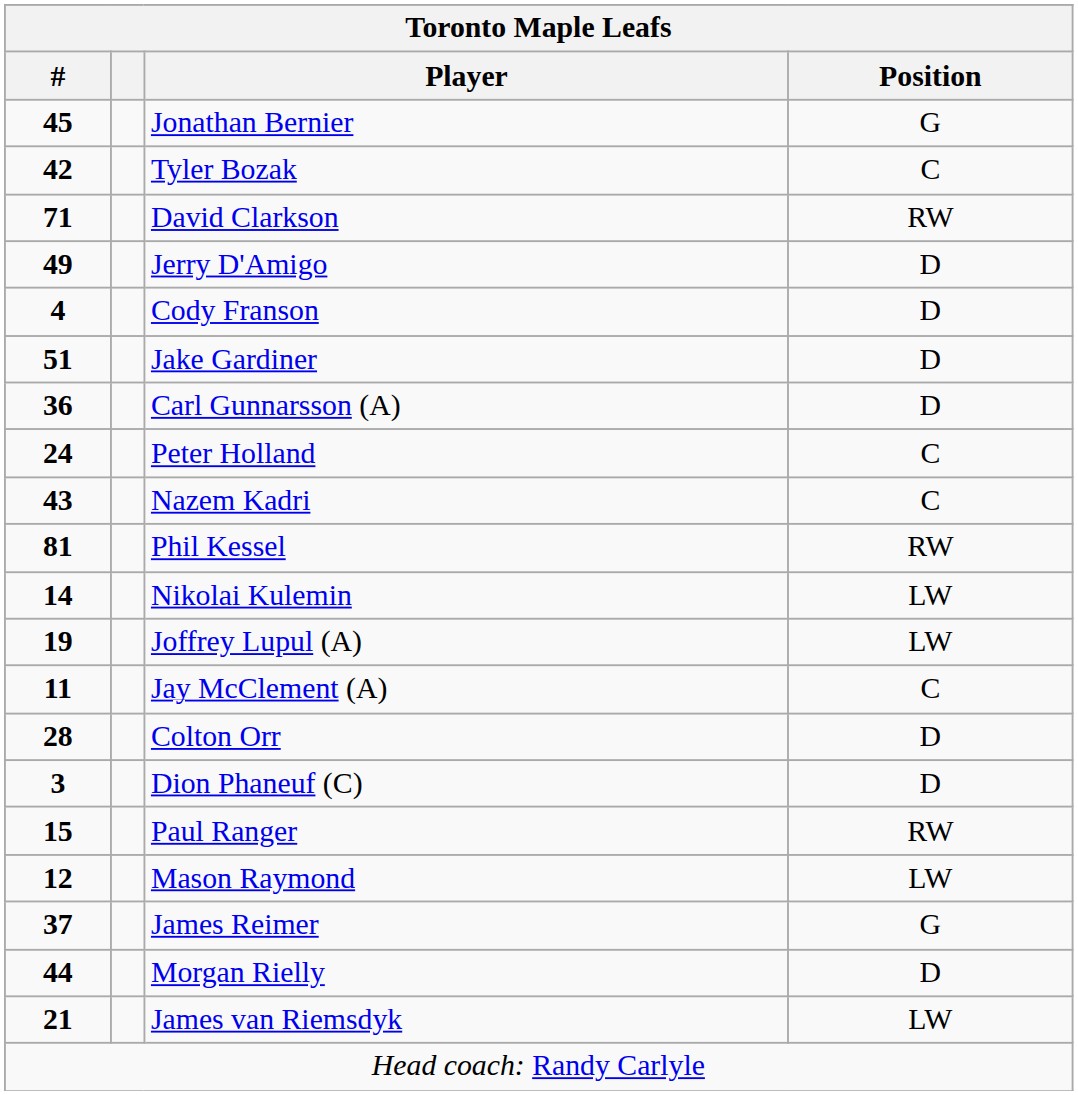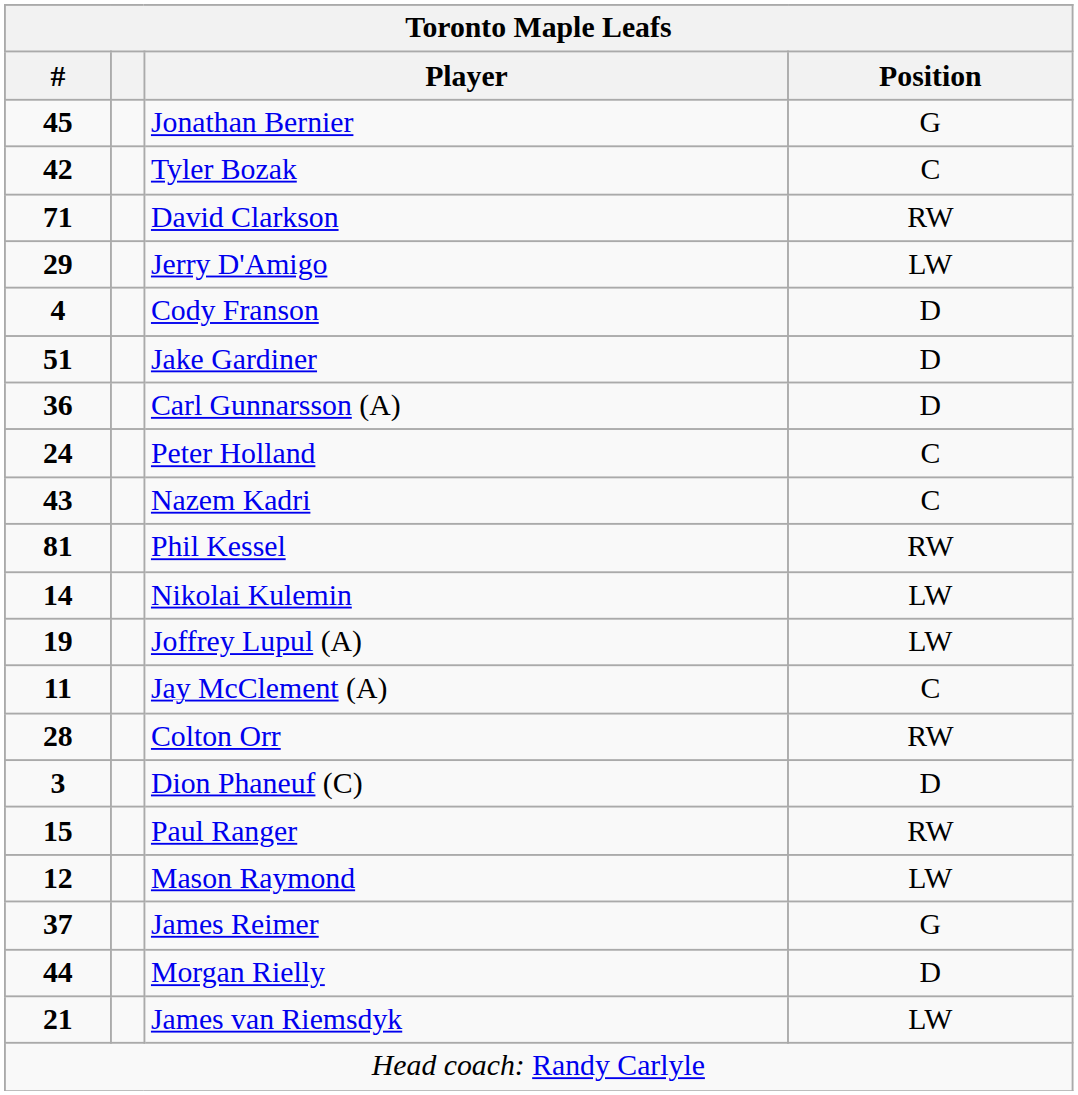 <table class="wikitable" style="width:65%; text-align:center;">
 <tr>
 <th colspan=4>Toronto Maple Leafs</th>
 </tr>
 <tr>
 <th>#</th>
 <th></th>
 <th>Player</th>
 <th>Position</th>
 </tr>
 <tr>
 <td><strong>45</strong></td>
 <td align=center></td>
 <td align=left><a href='#'>Jonathan Bernier</a></td>
 <td>G</td>
 </tr>
 <tr>
 <td><strong>42</strong></td>
 <td align=center></td>
 <td align=left><a href='#'>Tyler Bozak</a></td>
 <td>C</td>
 </tr>
 <tr>
 <td><strong>71</strong></td>
 <td align=center></td>
 <td align=left><a href='#'>David Clarkson</a></td>
 <td>RW</td>
 </tr>
 <tr>
-<td><strong>49</strong></td>
+<td><strong>29</strong></td>
 <td align=center></td>
 <td align=left><a href='#'>Jerry D'Amigo</a></td>
-<td>D</td>
+<td>LW</td>
 </tr>
 <tr>
 <td><strong>4</strong></td>
 <td align=center></td>
 <td align=left><a href='#'>Cody Franson</a></td>
 <td>D</td>
 </tr>
 <tr>
 <td><strong>51</strong></td>
 <td align=center></td>
 <td align=left><a href='#'>Jake Gardiner</a></td>
 <td>D</td>
 </tr>
 <tr>
 <td><strong>36</strong></td>
 <td align=center></td>
 <td align=left><a href='#'>Carl Gunnarsson</a> (A)</td>
 <td>D</td>
 </tr>
 <tr>
 <td><strong>24</strong></td>
 <td align=center></td>
 <td align=left><a href='#'>Peter Holland</a></td>
 <td>C</td>
 </tr>
 <tr>
 <td><strong>43</strong></td>
 <td align=center></td>
 <td align=left><a href='#'>Nazem Kadri</a></td>
 <td>C</td>
 </tr>
 <tr>
 <td><strong>81</strong></td>
 <td align=center></td>
 <td align=left><a href='#'>Phil Kessel</a></td>
 <td>RW</td>
 </tr>
 <tr>
 <td><strong>14</strong></td>
 <td align=center></td>
 <td align=left><a href='#'>Nikolai Kulemin</a></td>
 <td>LW</td>
 </tr>
 <tr>
 <td><strong>19</strong></td>
 <td align=center></td>
 <td align=left><a href='#'>Joffrey Lupul</a> (A)</td>
 <td>LW</td>
 </tr>
 <tr>
 <td><strong>11</strong></td>
 <td align=center></td>
 <td align=left><a href='#'>Jay McClement</a> (A)</td>
 <td>C</td>
 </tr>
 <tr>
 <td><strong>28</strong></td>
 <td align=center></td>
 <td align=left><a href='#'>Colton Orr</a></td>
-<td>D</td>
+<td>RW</td>
 </tr>
 <tr>
 <td><strong>3</strong></td>
 <td align=center></td>
 <td align=left><a href='#'>Dion Phaneuf</a> (C)</td>
 <td>D</td>
 </tr>
 <tr>
 <td><strong>15</strong></td>
 <td align=center></td>
 <td align=left><a href='#'>Paul Ranger</a></td>
 <td>RW</td>
 </tr>
 <tr>
 <td><strong>12</strong></td>
 <td align=center></td>
 <td align=left><a href='#'>Mason Raymond</a></td>
 <td>LW</td>
 </tr>
 <tr>
 <td><strong>37</strong></td>
 <td align=center></td>
 <td align=left><a href='#'>James Reimer</a></td>
 <td>G</td>
 </tr>
 <tr>
 <td><strong>44</strong></td>
 <td align=center></td>
 <td align=left><a href='#'>Morgan Rielly</a></td>
 <td>D</td>
 </tr>
 <tr>
 <td><strong>21</strong></td>
 <td align=center></td>
 <td align=left><a href='#'>James van Riemsdyk</a></td>
 <td>LW</td>
 </tr>
 <tr>
 <td colspan=4><em>Head coach:</em>  <a href='#'>Randy Carlyle</a></td>
 </tr>
 </table>
